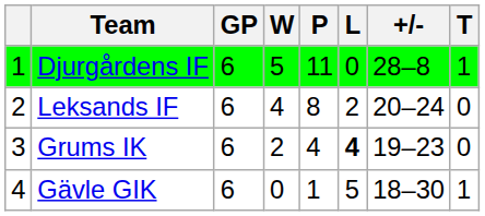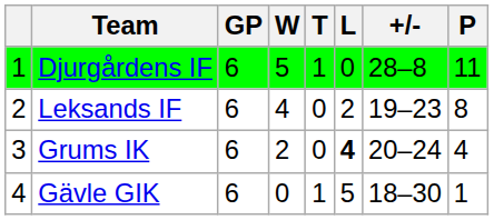 <table class="wikitable">
 <tr>
 <th></th>
 <th>Team</th>
 <th>GP</th>
 <th>W</th>
-<th>P</th>
+<th>T</th>
 <th>L</th>
 <th>+/-</th>
-<th>T</th>
+<th>P</th>
 </tr>
 <tr style="background:#00FF00">
 <td>1</td>
 <td><a href='#'>Djurgårdens IF</a></td>
 <td>6</td>
 <td>5</td>
-<td>11</td>
+<td>1</td>
 <td>0</td>
 <td>28–8</td>
-<td>1</td>
+<td>11</td>
 </tr>
 <tr style="background:#FFFFFF">
 <td>2</td>
 <td><a href='#'>Leksands IF</a></td>
 <td>6</td>
 <td>4</td>
+<td>0</td>
+<td>2</td>
+<td>19–23</td>
 <td>8</td>
-<td>2</td>
-<td>20–24</td>
-<td>0</td>
 </tr>
 <tr style="background:#FFFFFF">
 <td>3</td>
 <td><a href='#'>Grums IK</a></td>
 <td>6</td>
 <td>2</td>
+<td>0</td>
+<td><strong>4</strong></td>
+<td>20–24</td>
 <td>4</td>
-<td><strong>4</strong></td>
-<td>19–23</td>
-<td>0</td>
 </tr>
 <tr style="background:#FFFFFF">
 <td>4</td>
 <td><a href='#'>Gävle GIK</a></td>
 <td>6</td>
 <td>0</td>
 <td>1</td>
 <td>5</td>
 <td>18–30</td>
 <td>1</td>
 </tr>
 </table>
